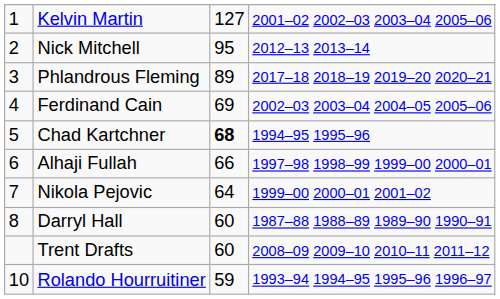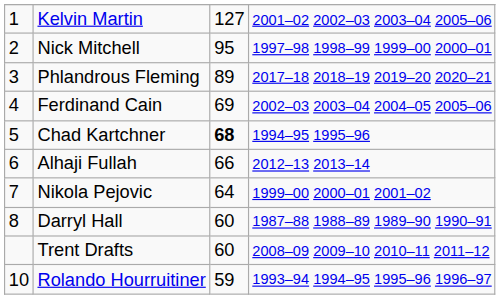 <table class="wikitable">
 <tr>
 </tr>
 <tr>
 <td>1</td>
 <td><a href='#'>Kelvin Martin</a></td>
 <td>127</td>
 <td style="font-size:80%;"><a href='#'>2001–02</a> <a href='#'>2002–03</a> <a href='#'>2003–04</a> <a href='#'>2005–06</a></td>
 </tr>
 <tr>
 <td>2</td>
 <td>Nick Mitchell</td>
 <td>95</td>
-<td style="font-size:80%;"><a href='#'>2012–13</a> <a href='#'>2013–14</a></td>
+<td style="font-size:80%;"><a href='#'>1997–98</a> <a href='#'>1998–99</a> <a href='#'>1999–00</a> <a href='#'>2000–01</a></td>
 </tr>
 <tr>
 <td>3</td>
 <td>Phlandrous Fleming</td>
 <td>89</td>
 <td style="font-size:80%;"><a href='#'>2017–18</a> <a href='#'>2018–19</a> <a href='#'>2019–20</a> <a href='#'>2020–21</a></td>
 </tr>
 <tr>
 <td>4</td>
 <td>Ferdinand Cain</td>
 <td>69</td>
 <td style="font-size:80%;"><a href='#'>2002–03</a> <a href='#'>2003–04</a> <a href='#'>2004–05</a> <a href='#'>2005–06</a></td>
 </tr>
 <tr>
 <td>5</td>
 <td>Chad Kartchner</td>
 <td><strong>68</strong></td>
 <td style="font-size:80%;"><a href='#'>1994–95</a> <a href='#'>1995–96</a></td>
 </tr>
 <tr>
 <td>6</td>
 <td>Alhaji Fullah</td>
 <td>66</td>
-<td style="font-size:80%;"><a href='#'>1997–98</a> <a href='#'>1998–99</a> <a href='#'>1999–00</a> <a href='#'>2000–01</a></td>
+<td style="font-size:80%;"><a href='#'>2012–13</a> <a href='#'>2013–14</a></td>
 </tr>
 <tr>
 <td>7</td>
 <td>Nikola Pejovic</td>
 <td>64</td>
 <td style="font-size:80%;"><a href='#'>1999–00</a> <a href='#'>2000–01</a> <a href='#'>2001–02</a></td>
 </tr>
 <tr>
 <td>8</td>
 <td>Darryl Hall</td>
 <td>60</td>
 <td style="font-size:80%;"><a href='#'>1987–88</a> <a href='#'>1988–89</a> <a href='#'>1989–90</a> <a href='#'>1990–91</a></td>
 </tr>
 <tr>
 <td></td>
 <td>Trent Drafts</td>
 <td>60</td>
 <td style="font-size:80%;"><a href='#'>2008–09</a> <a href='#'>2009–10</a> <a href='#'>2010–11</a> <a href='#'>2011–12</a></td>
 </tr>
 <tr>
 <td>10</td>
 <td><a href='#'>Rolando Hourruitiner</a></td>
 <td>59</td>
 <td style="font-size:80%;"><a href='#'>1993–94</a> <a href='#'>1994–95</a> <a href='#'>1995–96</a> <a href='#'>1996–97</a></td>
 </tr>
 </table>
